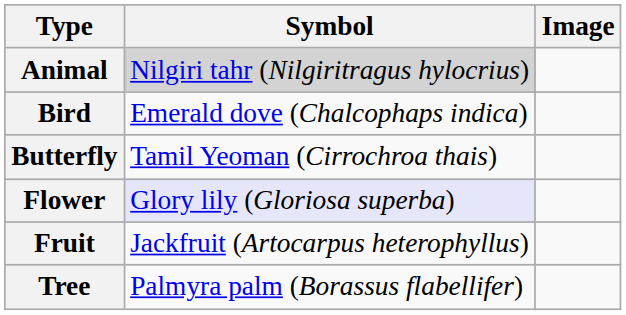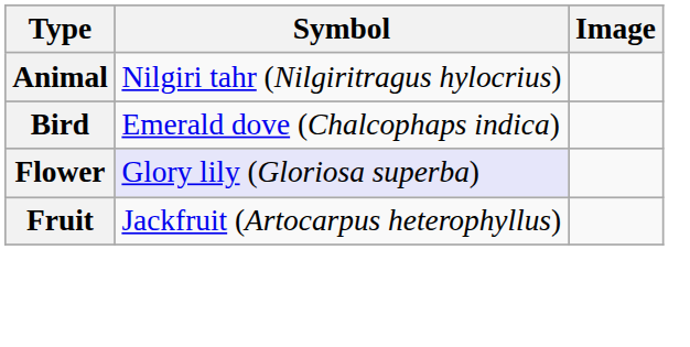 <table class="wikitable" style="text-align:left;" style="font-size: 95%">
 <tr>
 <th>Type</th>
 <th>Symbol</th>
 <th>Image</th>
 </tr>
 <tr>
 <th>Animal</th>
-<td style="background: lightgrey;"><a href='#'>Nilgiri tahr</a> (<em>Nilgiritragus hylocrius</em>)</td>
+<td><a href='#'>Nilgiri tahr</a> (<em>Nilgiritragus hylocrius</em>)</td>
 <td></td>
 </tr>
 <tr>
 <th>Bird</th>
 <td><a href='#'>Emerald dove</a> (<em>Chalcophaps indica</em>)</td>
-<td></td>
-</tr>
-<tr>
-<th>Butterfly</th>
-<td><a href='#'>Tamil Yeoman</a> (<em>Cirrochroa thais</em>)</td>
 <td></td>
 </tr>
 <tr>
 <th>Flower</th>
 <td style="background: lavender;"><a href='#'>Glory lily</a> (<em>Gloriosa superba</em>)</td>
 <td></td>
 </tr>
 <tr>
 <th>Fruit</th>
 <td><a href='#'>Jackfruit</a> (<em>Artocarpus heterophyllus</em>)</td>
 <td></td>
 </tr>
-<tr>
-<th>Tree</th>
-<td><a href='#'>Palmyra palm</a> (<em>Borassus flabellifer</em>)</td>
-<td></td>
-</tr>
 </table>
